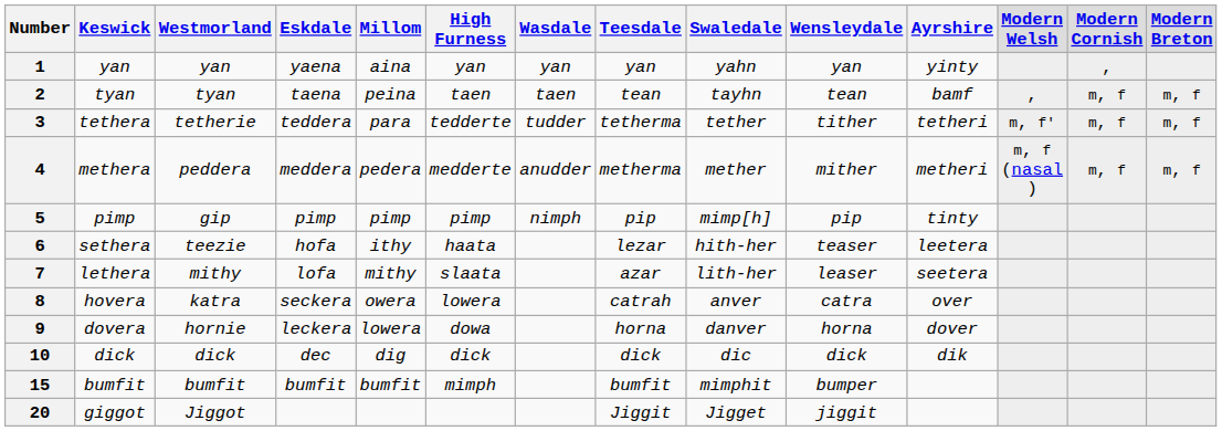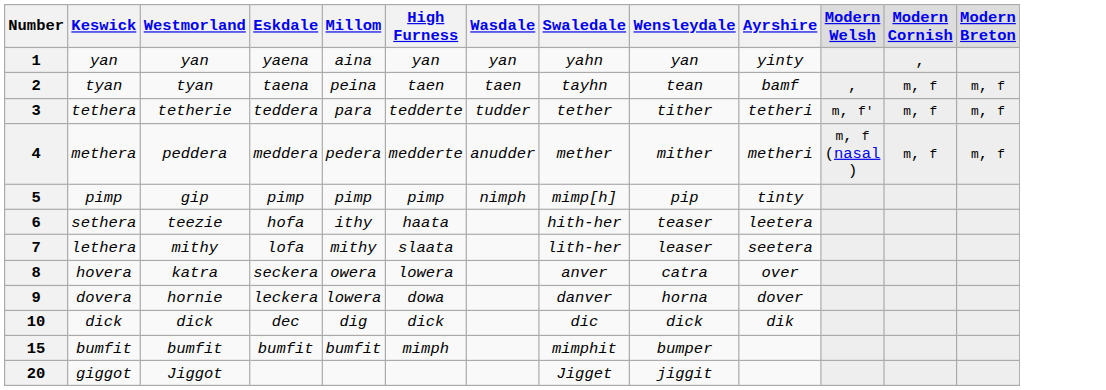 <table class="wikitable" style="text-align:center;">
 <tr>
 <th>Number</th>
 <th><a href='#'>Keswick</a></th>
 <th><a href='#'>Westmorland</a></th>
 <th><a href='#'>Eskdale</a></th>
 <th><a href='#'>Millom</a></th>
 <th><a href='#'>High Furness</a></th>
 <th><a href='#'>Wasdale</a></th>
-<th><a href='#'>Teesdale</a></th>
 <th><a href='#'>Swaledale</a></th>
 <th><a href='#'>Wensleydale</a></th>
 <th><a href='#'>Ayrshire</a></th>
 <th style="background: #DDD;"><a href='#'>Modern Welsh</a></th>
 <th style="background: #DDD;"><a href='#'>Modern Cornish</a></th>
 <th style="background: #DDD;"><a href='#'>Modern Breton</a></th>
 </tr>
 <tr>
 <th>1</th>
 <td><em>yan</em></td>
 <td><em>yan</em></td>
 <td><em>yaena</em></td>
 <td><em>aina</em></td>
-<td><em>yan</em></td>
 <td><em>yan</em></td>
 <td><em>yan</em></td>
 <td><em>yahn</em></td>
 <td><em>yan</em></td>
 <td><em>yinty</em></td>
 <td style="background: #EEE;"></td>
 <td style="background: #EEE;">, </td>
 <td style="background: #EEE;"></td>
 </tr>
 <tr>
 <th>2</th>
 <td><em>tyan</em></td>
 <td><em>tyan</em></td>
 <td><em>taena</em></td>
 <td><em>peina</em></td>
 <td><em>taen</em></td>
 <td><em>taen</em></td>
-<td><em>tean</em></td>
 <td><em>tayhn</em></td>
 <td><em>tean</em></td>
 <td><em>bamf</em></td>
 <td style="background: #EEE;"> <small></small>,  <small></small></td>
 <td style="background: #EEE;"> <small>m</small>,  <small>f</small></td>
 <td style="background: #EEE;"> <small>m</small>,  <small>f</small></td>
 </tr>
 <tr>
 <th>3</th>
 <td><em>tethera</em></td>
 <td><em>tetherie</em></td>
 <td><em>teddera</em></td>
 <td><em>para</em></td>
 <td><em>tedderte</em></td>
 <td><em>tudder</em></td>
-<td><em>tetherma</em></td>
 <td><em>tether</em></td>
 <td><em>tither</em></td>
 <td><em>tetheri</em></td>
 <td style="background: #EEE;"> <small>m</small>,  <small>f'</small></td>
 <td style="background: #EEE;"> <small>m</small>,  <small>f</small></td>
 <td style="background: #EEE;"> <small>m</small>,  <small>f</small></td>
 </tr>
 <tr>
 <th>4</th>
 <td><em>methera</em></td>
 <td><em>peddera</em></td>
 <td><em>meddera</em></td>
 <td><em>pedera</em></td>
 <td><em>medderte</em></td>
 <td><em>anudder</em></td>
-<td><em>metherma</em></td>
 <td><em>mether</em></td>
 <td><em>mither</em></td>
 <td><em>metheri</em></td>
 <td style="background: #EEE;"> <small>m</small>,  <small>f</small><br>(<a href='#'>nasal</a> )</td>
 <td style="background: #EEE;"> <small>m</small>,  <small>f</small></td>
 <td style="background: #EEE;"> <small>m</small>,  <small>f</small></td>
 </tr>
 <tr>
 <th>5</th>
 <td><em>pimp</em></td>
 <td><em>gip</em></td>
 <td><em>pimp</em></td>
 <td><em>pimp</em></td>
 <td><em>pimp</em></td>
 <td><em>nimph</em></td>
-<td><em>pip</em></td>
 <td><em>mimp[h]</em></td>
 <td><em>pip</em></td>
 <td><em>tinty</em></td>
 <td style="background: #EEE;"></td>
 <td style="background: #EEE;"></td>
 <td style="background: #EEE;"></td>
 </tr>
 <tr>
 <th>6</th>
 <td><em>sethera</em></td>
 <td><em>teezie</em></td>
 <td><em>hofa</em></td>
 <td><em>ithy</em></td>
 <td><em>haata</em></td>
 <td></td>
-<td><em>lezar</em></td>
 <td><em>hith-her</em></td>
 <td><em>teaser</em></td>
 <td><em>leetera</em></td>
 <td style="background: #EEE;"></td>
 <td style="background: #EEE;"></td>
 <td style="background: #EEE;"></td>
 </tr>
 <tr>
 <th>7</th>
 <td><em>lethera</em></td>
 <td><em>mithy</em></td>
 <td><em>lofa</em></td>
 <td><em>mithy</em></td>
 <td><em>slaata</em></td>
 <td></td>
-<td><em>azar</em></td>
 <td><em>lith-her</em></td>
 <td><em>leaser</em></td>
 <td><em>seetera</em></td>
 <td style="background: #EEE;"></td>
 <td style="background: #EEE;"></td>
 <td style="background: #EEE;"></td>
 </tr>
 <tr>
 <th>8</th>
 <td><em>hovera</em></td>
 <td><em>katra</em></td>
 <td><em>seckera</em></td>
 <td><em>owera</em></td>
 <td><em>lowera</em></td>
 <td></td>
-<td><em>catrah</em></td>
 <td><em>anver</em></td>
 <td><em>catra</em></td>
 <td><em>over</em></td>
 <td style="background: #EEE;"></td>
 <td style="background: #EEE;"></td>
 <td style="background: #EEE;"></td>
 </tr>
 <tr>
 <th>9</th>
 <td><em>dovera</em></td>
 <td><em>hornie</em></td>
 <td><em>leckera</em></td>
 <td><em>lowera</em></td>
 <td><em>dowa</em></td>
 <td></td>
-<td><em>horna</em></td>
 <td><em>danver</em></td>
 <td><em>horna</em></td>
 <td><em>dover</em></td>
 <td style="background: #EEE;"></td>
 <td style="background: #EEE;"></td>
 <td style="background: #EEE;"></td>
 </tr>
 <tr>
 <th>10</th>
 <td><em>dick</em></td>
 <td><em>dick</em></td>
 <td><em>dec</em></td>
 <td><em>dig</em></td>
 <td><em>dick</em></td>
 <td></td>
-<td><em>dick</em></td>
 <td><em>dic</em></td>
 <td><em>dick</em></td>
 <td><em>dik</em></td>
 <td style="background: #EEE;"></td>
 <td style="background: #EEE;"></td>
 <td style="background: #EEE;"></td>
 </tr>
 <tr>
 <th>15</th>
 <td><em>bumfit</em></td>
 <td><em>bumfit</em></td>
 <td><em>bumfit</em></td>
 <td><em>bumfit</em></td>
 <td><em>mimph</em></td>
 <td></td>
-<td><em>bumfit</em></td>
 <td><em>mimphit</em></td>
 <td><em>bumper</em></td>
 <td></td>
 <td style="background: #EEE;"></td>
 <td style="background: #EEE;"></td>
 <td style="background: #EEE;"></td>
 </tr>
 <tr>
 <th>20</th>
 <td><em>giggot</em></td>
 <td><em>Jiggot</em></td>
 <td></td>
 <td></td>
 <td></td>
 <td></td>
-<td><em>Jiggit</em></td>
 <td><em>Jigget</em></td>
 <td><em>jiggit</em></td>
 <td></td>
 <td style="background: #EEE;"></td>
 <td style="background: #EEE;"></td>
 <td style="background: #EEE;"></td>
 </tr>
 </table>
